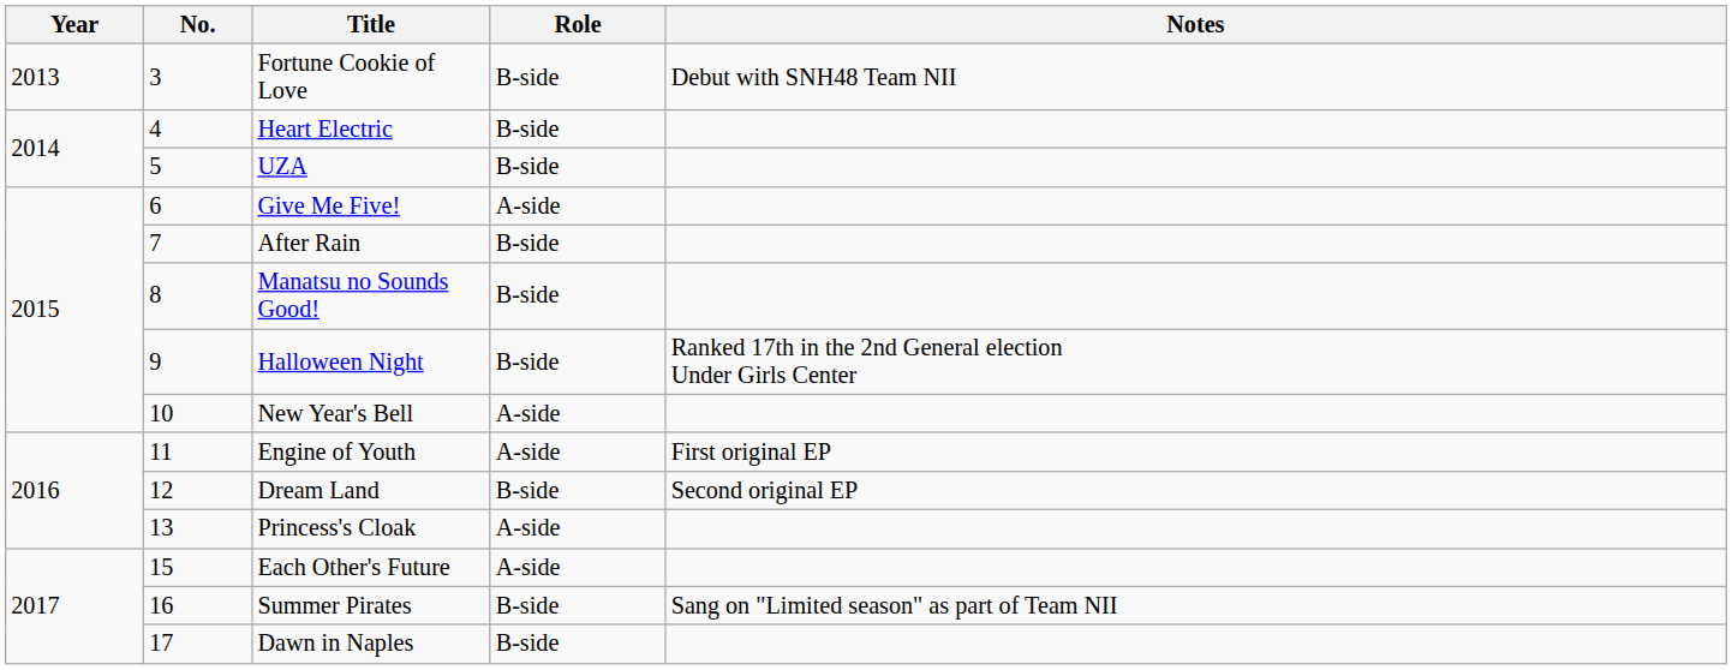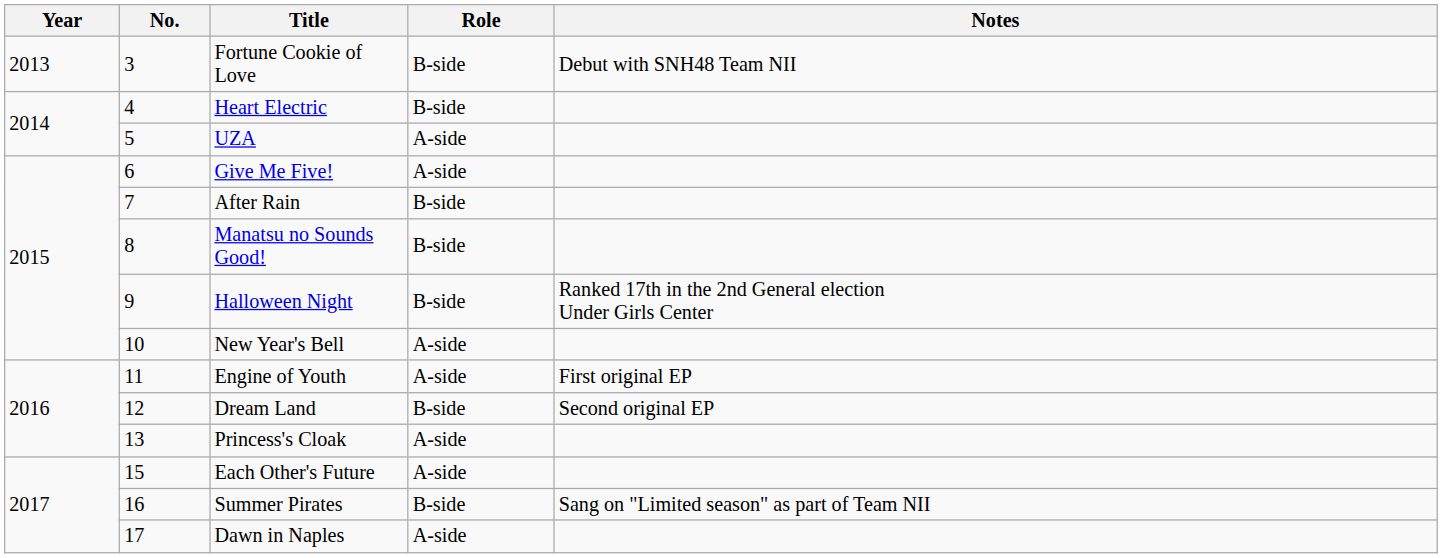 <table class="wikitable sortable" style="width:90%;">
 <tr>
 <th>Year</th>
 <th data-sort-type="number">No.</th>
 <th style="width:150px;">Title</th>
 <th>Role</th>
 <th class="unsortable">Notes</th>
 </tr>
 <tr>
 <td>2013</td>
 <td>3</td>
 <td>Fortune Cookie of Love</td>
 <td>B-side</td>
 <td>Debut with SNH48 Team NII</td>
 </tr>
 <tr>
 <td rowspan="2">2014</td>
 <td>4</td>
 <td><a href='#'>Heart Electric</a></td>
 <td>B-side</td>
 <td></td>
 </tr>
 <tr>
 <td>5</td>
 <td><a href='#'>UZA</a></td>
-<td>B-side</td>
+<td>A-side</td>
 <td></td>
 </tr>
 <tr>
 <td rowspan="5">2015</td>
 <td>6</td>
 <td><a href='#'>Give Me Five!</a></td>
 <td>A-side</td>
 <td></td>
 </tr>
 <tr>
 <td>7</td>
 <td>After Rain</td>
 <td>B-side</td>
 <td></td>
 </tr>
 <tr>
 <td>8</td>
 <td><a href='#'>Manatsu no Sounds Good!</a></td>
 <td>B-side</td>
 <td></td>
 </tr>
 <tr>
 <td>9</td>
 <td><a href='#'>Halloween Night</a></td>
 <td>B-side</td>
 <td>Ranked 17th in the 2nd General election <br> Under Girls Center</td>
 </tr>
 <tr>
 <td>10</td>
 <td>New Year's Bell</td>
 <td>A-side</td>
 <td></td>
 </tr>
 <tr>
 <td rowspan="3">2016</td>
 <td>11</td>
 <td>Engine of Youth</td>
 <td>A-side</td>
 <td>First original EP</td>
 </tr>
 <tr>
 <td>12</td>
 <td>Dream Land</td>
 <td>B-side</td>
 <td>Second original EP</td>
 </tr>
 <tr>
 <td>13</td>
 <td>Princess's Cloak</td>
 <td>A-side</td>
 <td></td>
 </tr>
 <tr>
 <td rowspan="3">2017</td>
 <td>15</td>
 <td>Each Other's Future</td>
 <td>A-side</td>
 <td></td>
 </tr>
 <tr>
 <td>16</td>
 <td>Summer Pirates</td>
 <td>B-side</td>
 <td>Sang on "Limited season" as part of Team NII</td>
 </tr>
 <tr>
 <td>17</td>
 <td>Dawn in Naples</td>
-<td>B-side</td>
+<td>A-side</td>
 <td></td>
 </tr>
 </table>
